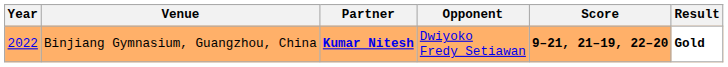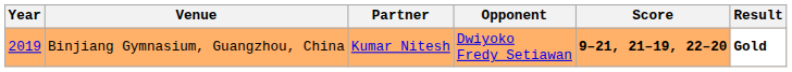 <table class="sortable wikitable" style="font-size: 90%;">
 <tr>
 <th>Year</th>
 <th>Venue</th>
 <th>Partner</th>
 <th>Opponent</th>
 <th>Score</th>
 <th>Result</th>
 </tr>
 <tr style="background:#FFB069">
-<td align="center"><a href='#'>2022</a></td>
+<td align="center"><a href='#'>2019</a></td>
 <td align="left">Binjiang Gymnasium, Guangzhou, China</td>
-<td align="left"><strong> <a href='#'>Kumar Nitesh</a></strong></td>
+<td align="left"> <a href='#'>Kumar Nitesh</a></td>
 <td align="left"> <a href='#'>Dwiyoko</a><br> <a href='#'>Fredy Setiawan</a></td>
 <td align="left"><strong>9–21, 21–19, 22–20</strong></td>
 <td style="text-align:left; background:white"> <strong>Gold</strong></td>
 </tr>
 </table>
